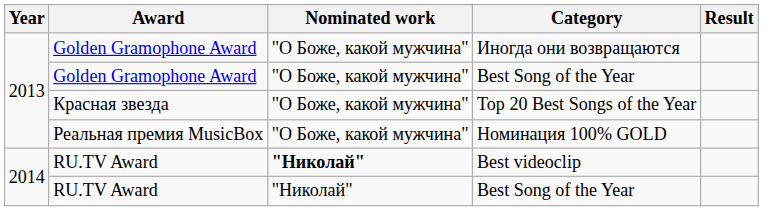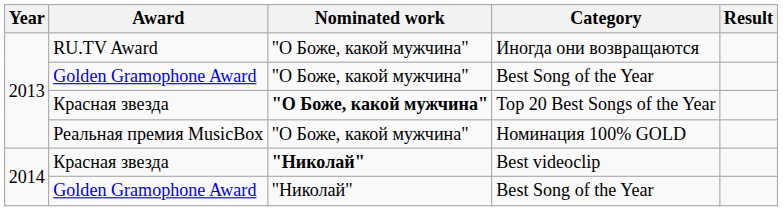 <table class="wikitable">
 <tr>
 <th>Year</th>
 <th>Award</th>
 <th>Nominated work</th>
 <th>Category</th>
 <th>Result</th>
 </tr>
 <tr>
 <td rowspan="4">2013</td>
-<td><a href='#'>Golden Gramophone Award</a></td>
+<td>RU.TV Award</td>
 <td>"О Боже, какой мужчина"</td>
 <td>Иногда они возвращаются</td>
 <td></td>
 </tr>
 <tr>
 <td><a href='#'>Golden Gramophone Award</a></td>
 <td>"О Боже, какой мужчина"</td>
 <td>Best Song of the Year</td>
 <td></td>
 </tr>
 <tr>
 <td>Красная звезда</td>
-<td>"О Боже, какой мужчина"</td>
+<td><strong>"О Боже, какой мужчина"</strong></td>
 <td>Top 20 Best Songs of the Year</td>
 <td></td>
 </tr>
 <tr>
 <td>Реальная премия MusicBox</td>
 <td>"О Боже, какой мужчина"</td>
 <td>Номинация 100% GOLD</td>
 <td></td>
 </tr>
 <tr>
 <td rowspan="2">2014</td>
-<td>RU.TV Award</td>
+<td>Красная звезда</td>
 <td><strong>"Николай"</strong></td>
 <td>Best videoclip</td>
 <td></td>
 </tr>
 <tr>
-<td>RU.TV Award</td>
+<td><a href='#'>Golden Gramophone Award</a></td>
 <td>"Николай"</td>
 <td>Best Song of the Year</td>
 <td></td>
 </tr>
 </table>
